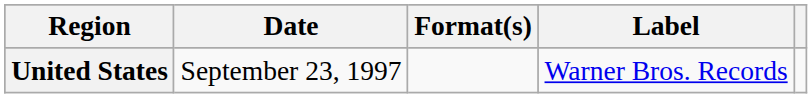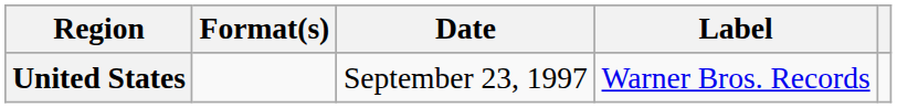 <table class="wikitable plainrowheaders">
 <tr>
 <th scope="col">Region</th>
+<th scope="col">Format(s)</th>
 <th scope="col">Date</th>
-<th scope="col">Format(s)</th>
 <th scope="col">Label</th>
 <th scope="col"></th>
 </tr>
 <tr>
 <th scope="row">United States</th>
+<td></td>
 <td>September 23, 1997</td>
-<td></td>
 <td><a href='#'>Warner Bros. Records</a></td>
 <td></td>
 </tr>
 </table>
